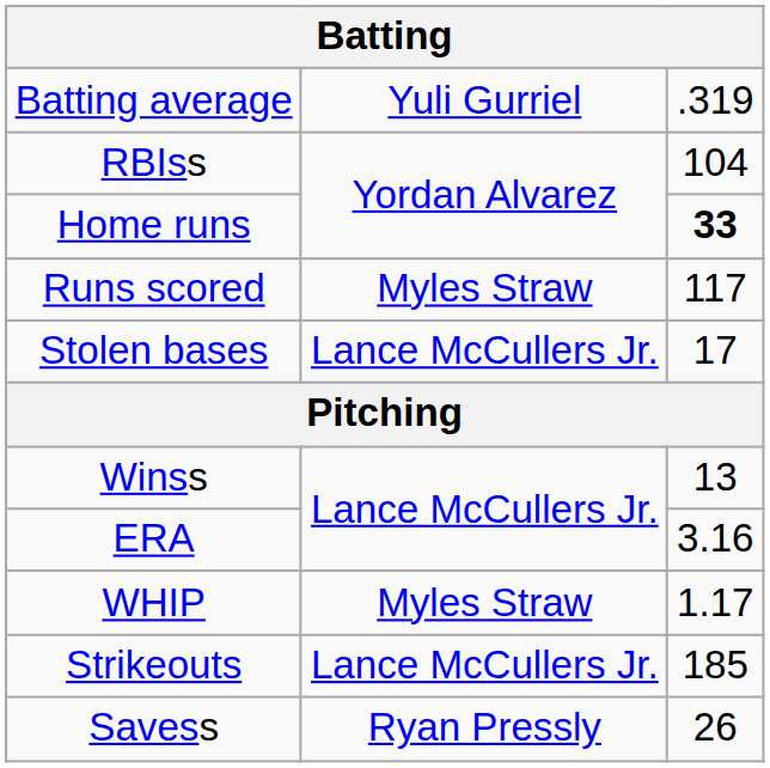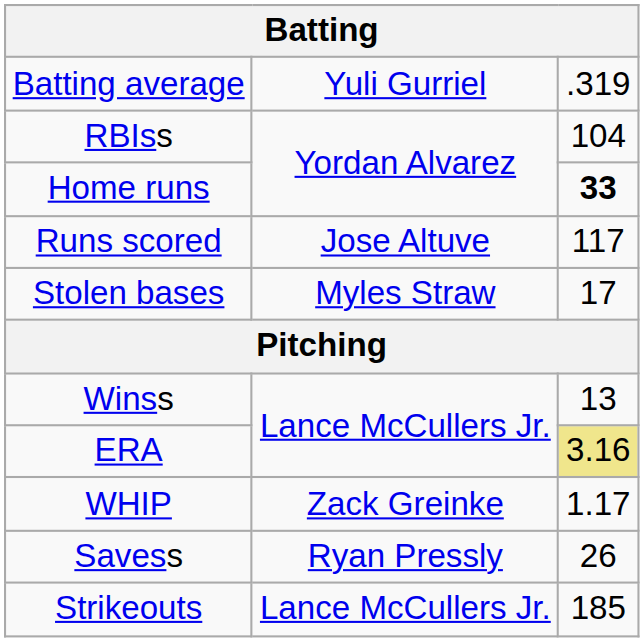 <table class="wikitable" style="text-align:center; font-size: 100%;">
 <tr>
 <th colspan=3>Batting</th>
 </tr>
 <tr>
 <td><a href='#'>Batting average</a></td>
 <td><a href='#'>Yuli Gurriel</a></td>
 <td>.319</td>
 </tr>
 <tr>
 <td><a href='#'>RBIs</a>s</td>
 <td rowspan=2><a href='#'>Yordan Alvarez</a></td>
 <td>104</td>
 </tr>
 <tr>
 <td><a href='#'>Home runs</a></td>
 <td><strong>33</strong></td>
 </tr>
 <tr>
 <td><a href='#'>Runs scored</a></td>
-<td><a href='#'>Myles Straw</a></td>
+<td><a href='#'>Jose Altuve</a></td>
 <td>117</td>
 </tr>
 <tr>
 <td><a href='#'>Stolen bases</a></td>
-<td><a href='#'>Lance McCullers Jr.</a></td>
+<td><a href='#'>Myles Straw</a></td>
 <td>17</td>
 </tr>
 <tr>
 <th colspan=3>Pitching</th>
 </tr>
 <tr>
 <td><a href='#'>Wins</a>s</td>
 <td rowspan=2><a href='#'>Lance McCullers Jr.</a></td>
 <td>13</td>
 </tr>
 <tr>
 <td><a href='#'>ERA</a> </td>
-<td>3.16</td>
+<td style="background: khaki;">3.16</td>
 </tr>
 <tr>
 <td><a href='#'>WHIP</a> </td>
-<td><a href='#'>Myles Straw</a></td>
+<td><a href='#'>Zack Greinke</a></td>
 <td>1.17</td>
+</tr>
+<tr>
+<td><a href='#'>Saves</a>s</td>
+<td><a href='#'>Ryan Pressly</a></td>
+<td>26</td>
 </tr>
 <tr>
 <td><a href='#'>Strikeouts</a></td>
 <td><a href='#'>Lance McCullers Jr.</a></td>
 <td>185</td>
 </tr>
-<tr>
-<td><a href='#'>Saves</a>s</td>
-<td><a href='#'>Ryan Pressly</a></td>
-<td>26</td>
-</tr>
 </table>
